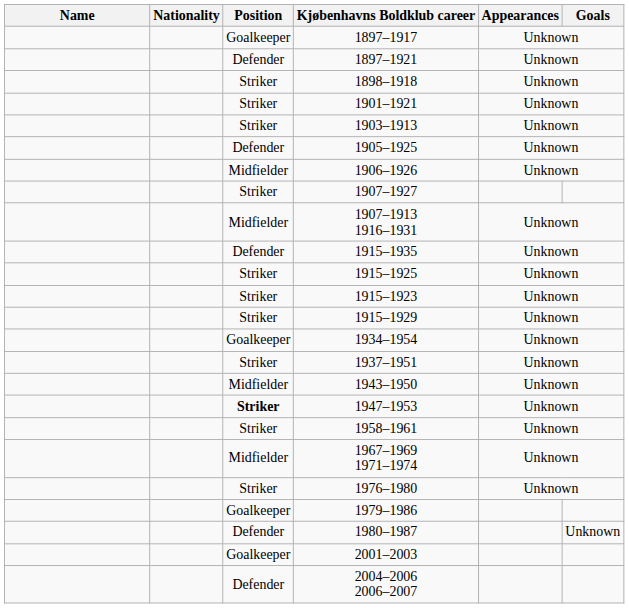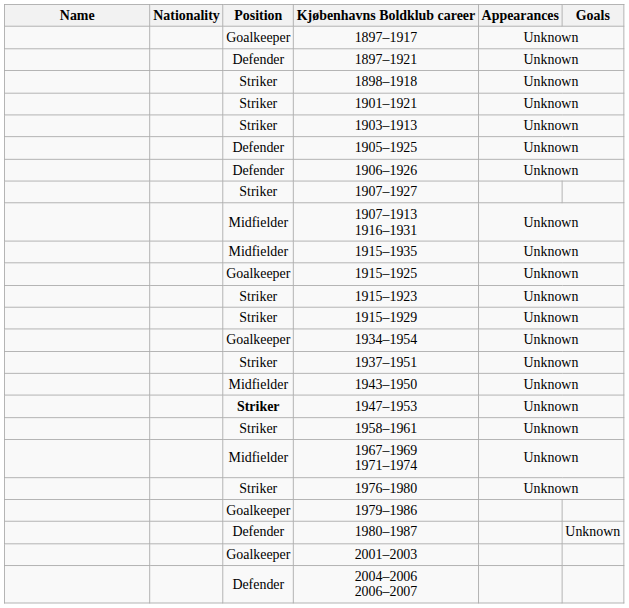 <table class="wikitable sortable" style="text-align: center;">
 <tr>
 <th style="width:10em">Name</th>
 <th>Nationality</th>
 <th>Position</th>
 <th>Kjøbenhavns Boldklub career</th>
 <th>Appearances</th>
 <th>Goals</th>
 </tr>
 <tr>
 <td align="left"></td>
 <td align="left"></td>
 <td>Goalkeeper</td>
 <td>1897–1917</td>
 <td colspan="2"> Unknown</td>
 </tr>
 <tr>
 <td align="left"></td>
 <td align="left"></td>
 <td>Defender</td>
 <td>1897–1921</td>
 <td colspan="2"> Unknown</td>
 </tr>
 <tr>
 <td align="left"></td>
 <td align="left"></td>
 <td>Striker</td>
 <td>1898–1918</td>
 <td colspan="2"> Unknown</td>
 </tr>
 <tr>
 <td align="left"></td>
 <td align="left"></td>
 <td>Striker</td>
 <td>1901–1921</td>
 <td colspan="2"> Unknown</td>
 </tr>
 <tr>
 <td align="left"></td>
 <td align="left"></td>
 <td>Striker</td>
 <td>1903–1913</td>
 <td colspan="2"> Unknown</td>
 </tr>
 <tr>
 <td align="left"></td>
 <td align="left"></td>
 <td>Defender</td>
 <td>1905–1925</td>
 <td colspan="2"> Unknown</td>
 </tr>
 <tr>
 <td align="left"></td>
 <td align="left"></td>
-<td>Midfielder</td>
+<td>Defender</td>
 <td>1906–1926</td>
 <td colspan="2"> Unknown</td>
 </tr>
 <tr>
 <td align="left"></td>
 <td align="left"></td>
 <td>Striker</td>
 <td>1907–1927</td>
 <td></td>
 <td></td>
 </tr>
 <tr>
 <td align="left"></td>
 <td align="left"></td>
 <td>Midfielder</td>
 <td>1907–1913<br>1916–1931</td>
 <td colspan="2"> Unknown</td>
 </tr>
 <tr>
 <td align="left"></td>
 <td align="left"></td>
-<td>Defender</td>
+<td>Midfielder</td>
 <td>1915–1935</td>
 <td colspan="2"> Unknown</td>
 </tr>
 <tr>
 <td align="left"></td>
 <td align="left"></td>
-<td>Striker</td>
+<td>Goalkeeper</td>
 <td>1915–1925</td>
 <td colspan="2"> Unknown</td>
 </tr>
 <tr>
 <td align="left"></td>
 <td align="left"></td>
 <td>Striker</td>
 <td>1915–1923</td>
 <td colspan="2"> Unknown</td>
 </tr>
 <tr>
 <td align="left"></td>
 <td align="left"></td>
 <td>Striker</td>
 <td>1915–1929</td>
 <td colspan="2"> Unknown</td>
 </tr>
 <tr>
 <td align="left"></td>
 <td align="left"></td>
 <td>Goalkeeper</td>
 <td>1934–1954</td>
 <td colspan="2"> Unknown</td>
 </tr>
 <tr>
 <td align="left"></td>
 <td align="left"></td>
 <td>Striker</td>
 <td>1937–1951</td>
 <td colspan="2"> Unknown</td>
 </tr>
 <tr>
 <td align="left"></td>
 <td align="left"></td>
 <td>Midfielder</td>
 <td>1943–1950</td>
 <td colspan="2"> Unknown</td>
 </tr>
 <tr>
 <td align="left"></td>
 <td align="left"></td>
 <td><strong>Striker</strong></td>
 <td>1947–1953</td>
 <td colspan="2"> Unknown</td>
 </tr>
 <tr>
 <td align="left"></td>
 <td align="left"></td>
 <td>Striker</td>
 <td>1958–1961</td>
 <td colspan="2"> Unknown</td>
 </tr>
 <tr>
 <td align="left"></td>
 <td align="left"></td>
 <td>Midfielder</td>
 <td>1967–1969<br>1971–1974</td>
 <td colspan="2"> Unknown</td>
 </tr>
 <tr>
 <td align="left"></td>
 <td align="left"></td>
 <td>Striker</td>
 <td>1976–1980</td>
 <td colspan="2"> Unknown</td>
 </tr>
 <tr>
 <td align="left"></td>
 <td align="left"></td>
 <td>Goalkeeper</td>
 <td>1979–1986</td>
 <td></td>
 <td></td>
 </tr>
 <tr>
 <td align="left"></td>
 <td align="left"></td>
 <td>Defender</td>
 <td>1980–1987</td>
 <td></td>
 <td> Unknown</td>
 </tr>
 <tr>
 <td align="left"></td>
 <td align="left"></td>
 <td>Goalkeeper</td>
 <td>2001–2003</td>
 <td></td>
 <td></td>
 </tr>
 <tr>
 <td align="left"></td>
 <td align="left"></td>
 <td>Defender</td>
 <td>2004–2006<br>2006–2007</td>
 <td></td>
 <td></td>
 </tr>
 </table>
